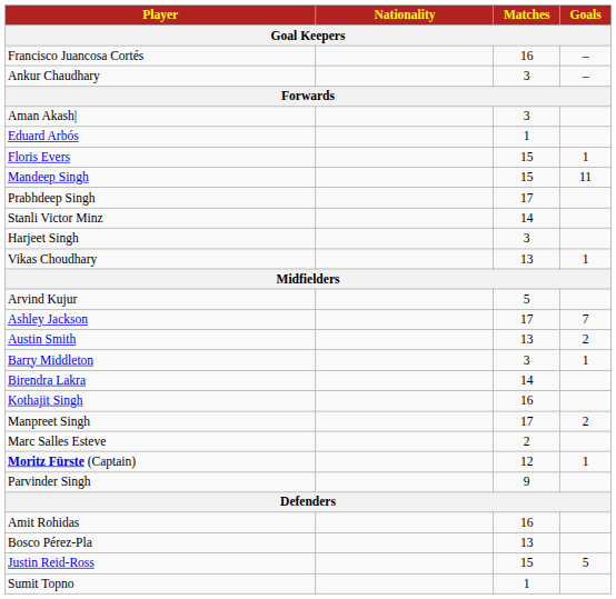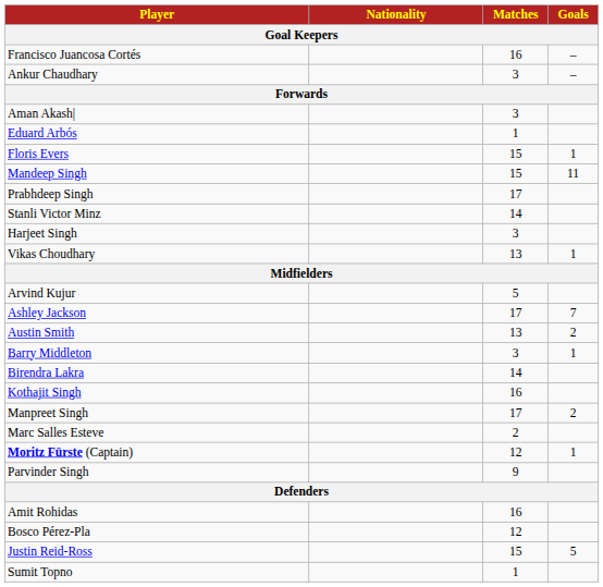 <table class="wikitable" style="width:60%; text-align:center;">
 <tr>
 <th width=35% style="background: #B22222; color:#FFFF00">Player</th>
 <th width=20% style="background: #B22222; color:#FFFF00">Nationality</th>
 <th width=5% style="background: #B22222; color:#FFFF00">Matches</th>
 <th width=5% style="background: #B22222; color:#FFFF00">Goals</th>
 </tr>
 <tr>
 <th colspan="4">Goal Keepers</th>
 </tr>
 <tr>
 <td style="text-align:left">Francisco Juancosa Cortés</td>
 <td style="text-align:left"></td>
 <td>16</td>
 <td>–</td>
 </tr>
 <tr>
 <td style="text-align:left">Ankur Chaudhary</td>
 <td style="text-align:left"></td>
 <td>3</td>
 <td>–</td>
 </tr>
 <tr>
 <th colspan="4">Forwards</th>
 </tr>
 <tr>
 <td style="text-align:left">Aman Akash|</td>
 <td style="text-align:left"></td>
 <td>3</td>
 <td></td>
 </tr>
 <tr>
 <td style="text-align:left"><a href='#'>Eduard Arbós</a></td>
 <td style="text-align:left"></td>
 <td>1</td>
 <td></td>
 </tr>
 <tr>
 <td style="text-align:left"><a href='#'>Floris Evers</a></td>
 <td style="text-align:left"></td>
 <td>15</td>
 <td>1</td>
 </tr>
 <tr>
 <td style="text-align:left"><a href='#'>Mandeep Singh</a></td>
 <td style="text-align:left"></td>
 <td>15</td>
 <td>11</td>
 </tr>
 <tr>
 <td style="text-align:left">Prabhdeep Singh</td>
 <td style="text-align:left"></td>
 <td>17</td>
 <td></td>
 </tr>
 <tr>
 <td style="text-align:left">Stanli Victor Minz</td>
 <td style="text-align:left"></td>
 <td>14</td>
 <td></td>
 </tr>
 <tr>
 <td style="text-align:left">Harjeet Singh</td>
 <td style="text-align:left"></td>
 <td>3</td>
 <td></td>
 </tr>
 <tr>
 <td style="text-align:left">Vikas Choudhary</td>
 <td style="text-align:left"></td>
 <td>13</td>
 <td>1</td>
 </tr>
 <tr>
 <th colspan="4">Midfielders</th>
 </tr>
 <tr>
 <td style="text-align:left">Arvind Kujur</td>
 <td style="text-align:left"></td>
 <td>5</td>
 <td></td>
 </tr>
 <tr>
 <td style="text-align:left"><a href='#'>Ashley Jackson</a></td>
 <td style="text-align:left"></td>
 <td>17</td>
 <td>7</td>
 </tr>
 <tr>
 <td style="text-align:left"><a href='#'>Austin Smith</a></td>
 <td style="text-align:left"></td>
 <td>13</td>
 <td>2</td>
 </tr>
 <tr>
 <td style="text-align:left"><a href='#'>Barry Middleton</a></td>
 <td style="text-align:left"></td>
 <td>3</td>
 <td>1</td>
 </tr>
 <tr>
 <td style="text-align:left"><a href='#'>Birendra Lakra</a></td>
 <td style="text-align:left"></td>
 <td>14</td>
 <td></td>
 </tr>
 <tr>
 <td style="text-align:left"><a href='#'>Kothajit Singh</a></td>
 <td style="text-align:left"></td>
 <td>16</td>
 <td></td>
 </tr>
 <tr>
 <td style="text-align:left">Manpreet Singh</td>
 <td style="text-align:left"></td>
 <td>17</td>
 <td>2</td>
 </tr>
 <tr>
 <td style="text-align:left">Marc Salles Esteve</td>
 <td style="text-align:left"></td>
 <td>2</td>
 <td></td>
 </tr>
 <tr>
 <td style="text-align:left"><strong><a href='#'>Moritz Fürste</a></strong> (Captain)</td>
 <td style="text-align:left"></td>
 <td>12</td>
 <td>1</td>
 </tr>
 <tr>
 <td style="text-align:left">Parvinder Singh</td>
 <td style="text-align:left"></td>
 <td>9</td>
 <td></td>
 </tr>
 <tr>
 <th colspan="4">Defenders</th>
 </tr>
 <tr>
 <td style="text-align:left">Amit Rohidas</td>
 <td style="text-align:left"></td>
 <td>16</td>
 <td></td>
 </tr>
 <tr>
 <td style="text-align:left">Bosco Pérez-Pla</td>
 <td style="text-align:left"></td>
-<td>13</td>
+<td>12</td>
 <td></td>
 </tr>
 <tr>
 <td style="text-align:left"><a href='#'>Justin Reid-Ross</a></td>
 <td style="text-align:left"></td>
 <td>15</td>
 <td>5</td>
 </tr>
 <tr>
 <td style="text-align:left">Sumit Topno</td>
 <td style="text-align:left"></td>
 <td>1</td>
 <td></td>
 </tr>
 </table>
